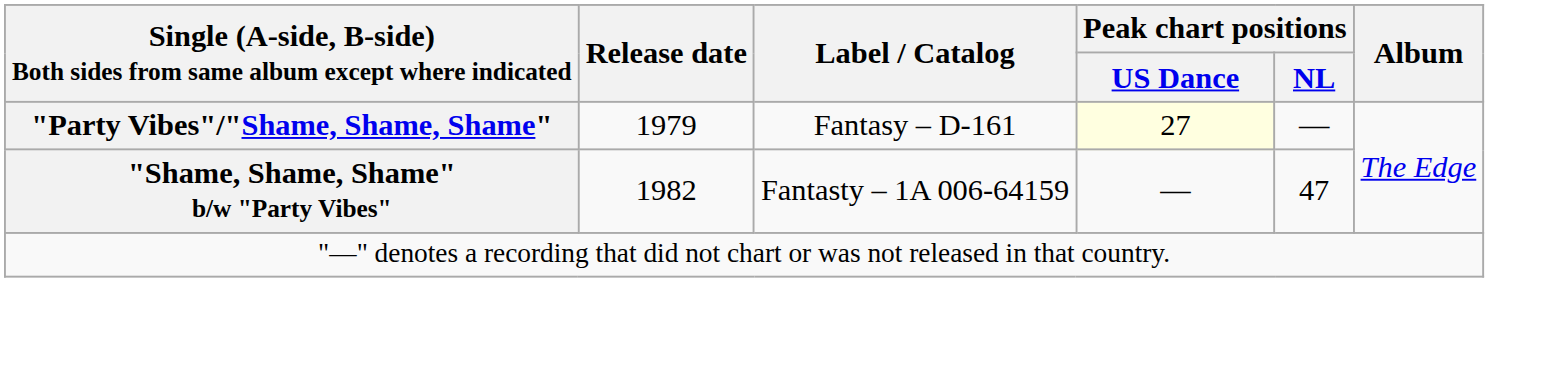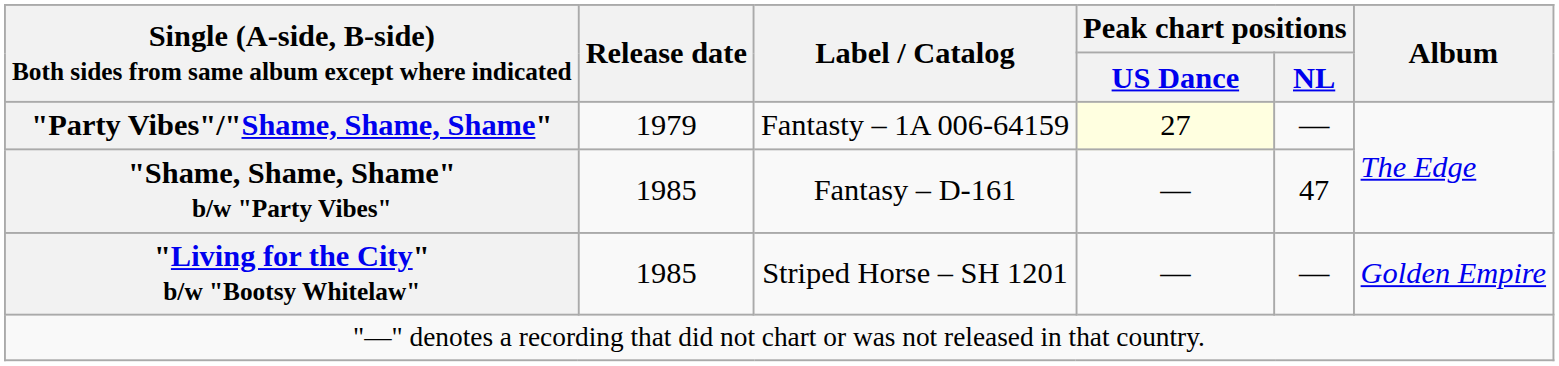 <table class="wikitable plainrowheaders" style="text-align:center;">
 <tr>
 <th scope="col" rowspan="2">Single (A-side, B-side)<br><small>Both sides from same album except where indicated</small></th>
 <th scope="col" rowspan="2">Release date</th>
 <th scope="col" rowspan="2">Label / Catalog</th>
 <th scope="col" colspan="2">Peak chart positions</th>
 <th rowspan="2">Album</th>
 </tr>
 <tr>
 <th scope="col"><a href='#'>US Dance</a><br></th>
 <th scope="col"><a href='#'>NL</a><br></th>
 </tr>
 <tr>
 <th scope="row">"Party Vibes"/"<a href='#'>Shame, Shame, Shame</a>"</th>
 <td>1979</td>
-<td>Fantasy – D-161</td>
+<td>Fantasty – 1A 006-64159</td>
 <td style="background: lightyellow;">27</td>
 <td>—</td>
 <td rowspan="2" align="left"><em><a href='#'>The Edge</a></em></td>
 </tr>
 <tr>
 <th scope="row">"Shame, Shame, Shame"<br><small> b/w "Party Vibes"</small></th>
-<td>1982</td>
-<td>Fantasty – 1A 006-64159</td>
+<td>1985</td>
+<td>Fantasy – D-161</td>
 <td>—</td>
 <td>47</td>
+</tr>
+<tr>
+<th scope="row">"<a href='#'>Living for the City</a>"<br><small>b/w "Bootsy Whitelaw"</small></th>
+<td>1985</td>
+<td>Striped Horse – SH 1201</td>
+<td>—</td>
+<td>—</td>
+<td><em><a href='#'>Golden Empire</a></em></td>
 </tr>
 <tr>
 <td colspan="6" style="text-align:center; font-size:90%;">"—" denotes a recording that did not chart or was not released in that country.</td>
 </tr>
 </table>
